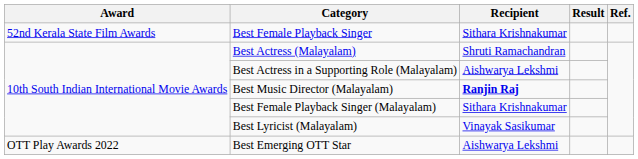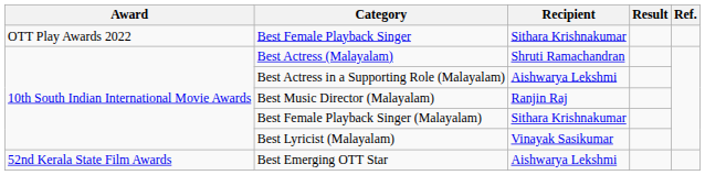 <table class="wikitable">
 <tr>
 <th>Award</th>
 <th>Category</th>
 <th>Recipient</th>
 <th>Result</th>
 <th>Ref.</th>
 </tr>
 <tr>
-<td><a href='#'>52nd Kerala State Film Awards</a></td>
+<td>OTT Play Awards 2022</td>
 <td><a href='#'>Best Female Playback Singer</a></td>
 <td><a href='#'>Sithara Krishnakumar</a></td>
 <td></td>
 <td></td>
 </tr>
 <tr>
 <td rowspan="5"><a href='#'>10th South Indian International Movie Awards</a></td>
 <td><a href='#'>Best Actress (Malayalam)</a></td>
 <td><a href='#'>Shruti Ramachandran</a></td>
 <td></td>
 <td rowspan="5"></td>
 </tr>
 <tr>
 <td>Best Actress in a Supporting Role (Malayalam)</td>
 <td><a href='#'>Aishwarya Lekshmi</a></td>
 <td></td>
 </tr>
 <tr>
 <td>Best Music Director (Malayalam)</td>
-<td><strong><a href='#'>Ranjin Raj</a></strong></td>
+<td><a href='#'>Ranjin Raj</a></td>
 <td></td>
 </tr>
 <tr>
 <td>Best Female Playback Singer (Malayalam)</td>
 <td><a href='#'>Sithara Krishnakumar</a></td>
 <td></td>
 </tr>
 <tr>
 <td>Best Lyricist (Malayalam)</td>
 <td><a href='#'>Vinayak Sasikumar</a></td>
 <td></td>
 </tr>
 <tr>
-<td>OTT Play Awards 2022</td>
+<td><a href='#'>52nd Kerala State Film Awards</a></td>
 <td>Best Emerging OTT Star</td>
 <td><a href='#'>Aishwarya Lekshmi</a></td>
 <td></td>
 <td></td>
 </tr>
 </table>
